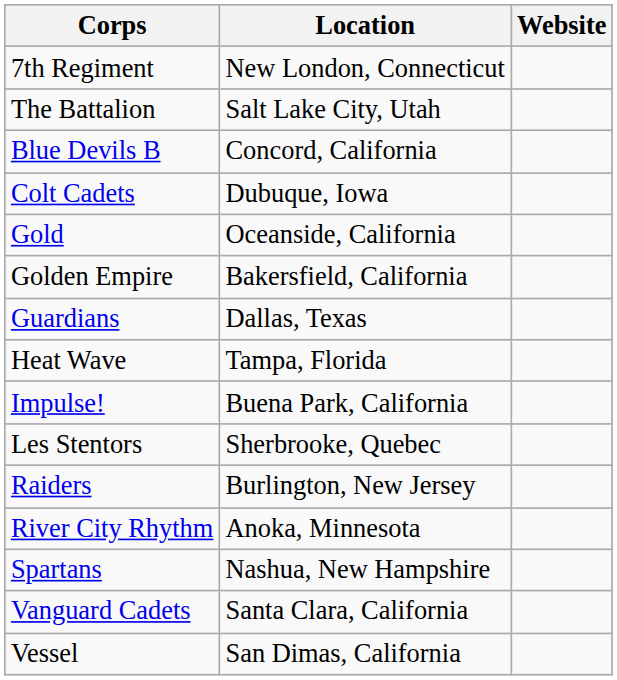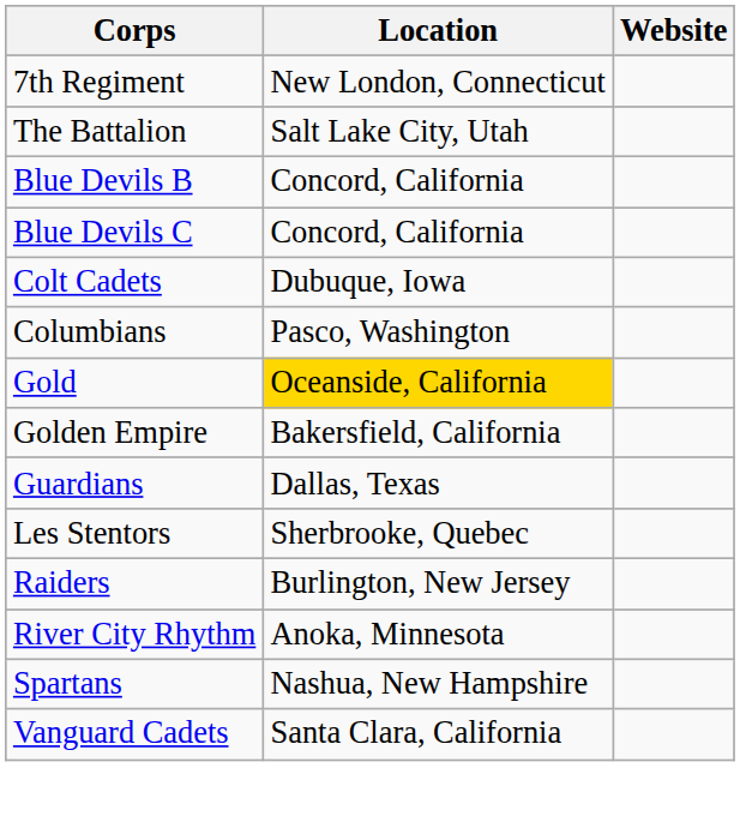 <table class="wikitable">
 <tr>
 <th>Corps</th>
 <th>Location</th>
 <th>Website</th>
 </tr>
 <tr>
 <td>7th Regiment</td>
 <td>New London, Connecticut</td>
 <td></td>
 </tr>
 <tr>
 <td>The Battalion</td>
 <td>Salt Lake City, Utah</td>
 <td></td>
 </tr>
 <tr>
 <td><a href='#'>Blue Devils B</a></td>
 <td>Concord, California</td>
 <td></td>
 </tr>
 <tr>
+<td><a href='#'>Blue Devils C</a></td>
+<td>Concord, California</td>
+<td></td>
+</tr>
+<tr>
 <td><a href='#'>Colt Cadets</a></td>
 <td>Dubuque, Iowa</td>
 <td></td>
 </tr>
 <tr>
+<td>Columbians</td>
+<td>Pasco, Washington</td>
+<td></td>
+</tr>
+<tr>
 <td><a href='#'>Gold</a></td>
-<td>Oceanside, California</td>
+<td style="background: gold;">Oceanside, California</td>
 <td></td>
 </tr>
 <tr>
 <td>Golden Empire</td>
 <td>Bakersfield, California</td>
 <td></td>
 </tr>
 <tr>
 <td><a href='#'>Guardians</a></td>
 <td>Dallas, Texas</td>
-<td></td>
-</tr>
-<tr>
-<td>Heat Wave</td>
-<td>Tampa, Florida</td>
-<td></td>
-</tr>
-<tr>
-<td><a href='#'>Impulse!</a></td>
-<td>Buena Park, California</td>
 <td></td>
 </tr>
 <tr>
 <td>Les Stentors</td>
 <td>Sherbrooke, Quebec</td>
 <td></td>
 </tr>
 <tr>
 <td><a href='#'>Raiders</a></td>
 <td>Burlington, New Jersey</td>
 <td></td>
 </tr>
 <tr>
 <td><a href='#'>River City Rhythm</a></td>
 <td>Anoka, Minnesota</td>
 <td></td>
 </tr>
 <tr>
 <td><a href='#'>Spartans</a></td>
 <td>Nashua, New Hampshire</td>
 <td></td>
 </tr>
 <tr>
 <td><a href='#'>Vanguard Cadets</a></td>
 <td>Santa Clara, California</td>
 <td></td>
 </tr>
-<tr>
-<td>Vessel</td>
-<td>San Dimas, California</td>
-<td></td>
-</tr>
 </table>
